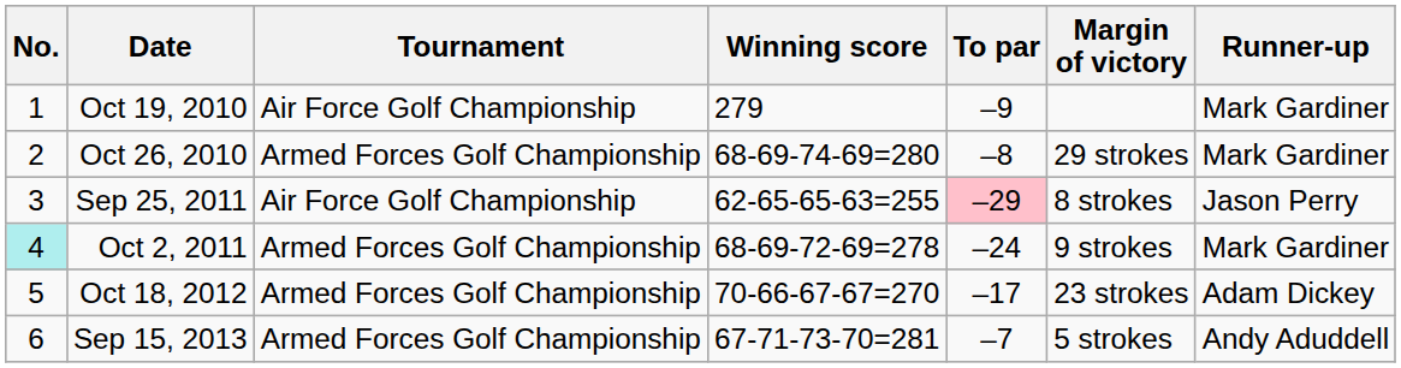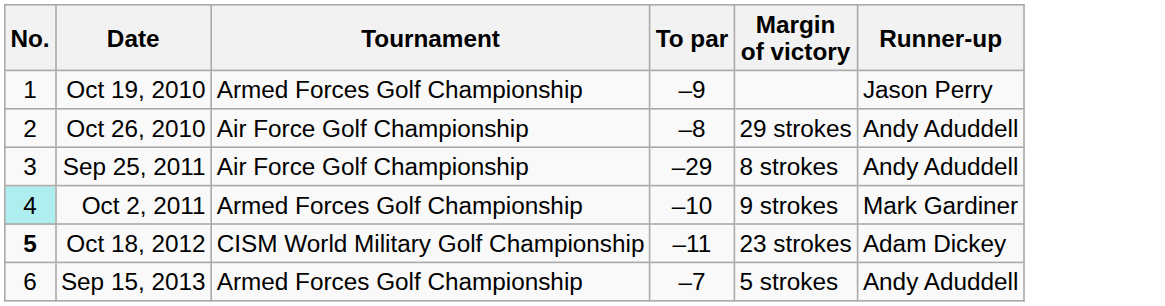 <table class="wikitable" style="font-size:95%;">
 <tr>
 <th>No.</th>
 <th>Date</th>
 <th>Tournament</th>
-<th>Winning score</th>
 <th>To par</th>
 <th>Margin<br>of victory</th>
 <th>Runner-up</th>
 </tr>
 <tr>
 <td align=center>1</td>
 <td align=right>Oct 19, 2010</td>
-<td>Air Force Golf Championship</td>
-<td>279</td>
+<td>Armed Forces Golf Championship</td>
 <td align=center>–9</td>
 <td></td>
-<td>Mark Gardiner</td>
+<td>Jason Perry</td>
 </tr>
 <tr>
 <td align=center>2</td>
 <td align=right>Oct 26, 2010</td>
-<td>Armed Forces Golf Championship</td>
-<td>68-69-74-69=280</td>
+<td>Air Force Golf Championship</td>
 <td align=center>–8</td>
 <td>29 strokes</td>
-<td>Mark Gardiner</td>
+<td>Andy Aduddell</td>
 </tr>
 <tr>
 <td align=center>3</td>
 <td align=right>Sep 25, 2011</td>
 <td>Air Force Golf Championship</td>
-<td>62-65-65-63=255</td>
-<td align=center style="background: pink;">–29</td>
+<td align=center>–29</td>
 <td>8 strokes</td>
-<td>Jason Perry</td>
+<td>Andy Aduddell</td>
 </tr>
 <tr>
 <td align=center style="background: paleturquoise;">4</td>
 <td align=right>Oct 2, 2011</td>
 <td>Armed Forces Golf Championship</td>
-<td>68-69-72-69=278</td>
-<td align=center>–24</td>
+<td align=center>–10</td>
 <td>9 strokes</td>
 <td>Mark Gardiner</td>
 </tr>
 <tr>
-<td align=center>5</td>
+<td align=center><strong>5</strong></td>
 <td align=right>Oct 18, 2012</td>
-<td>Armed Forces Golf Championship</td>
-<td>70-66-67-67=270</td>
-<td align=center>–17</td>
+<td>CISM World Military Golf Championship</td>
+<td align=center>–11</td>
 <td>23 strokes</td>
 <td>Adam Dickey</td>
 </tr>
 <tr>
 <td align=center>6</td>
 <td align=right>Sep 15, 2013</td>
 <td>Armed Forces Golf Championship</td>
-<td>67-71-73-70=281</td>
 <td align=center>–7</td>
 <td>5 strokes</td>
 <td>Andy Aduddell</td>
 </tr>
 </table>
